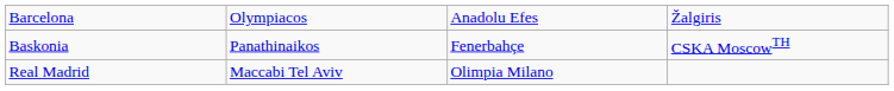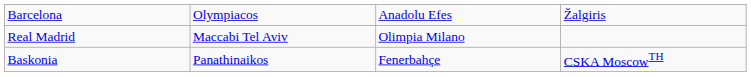 <table class="wikitable" style="table-layout:fixed;width:100%;">
 <tr>
 <td width=25%> <a href='#'>Barcelona</a></td>
 <td width=25%> <a href='#'>Olympiacos</a></td>
 <td width=25%> <a href='#'>Anadolu Efes</a></td>
 <td width=25%> <a href='#'>Žalgiris</a></td>
 </tr>
 <tr>
+<td> <a href='#'>Real Madrid</a></td>
+<td> <a href='#'>Maccabi Tel Aviv</a></td>
+<td> <a href='#'>Olimpia Milano</a></td>
+<td></td>
+</tr>
+<tr>
 <td width=25%> <a href='#'>Baskonia</a></td>
 <td width=25%> <a href='#'>Panathinaikos</a></td>
 <td width=25%> <a href='#'>Fenerbahçe</a></td>
 <td width=25%> <a href='#'>CSKA Moscow</a><sup><a href='#'>TH</a></sup></td>
 </tr>
-<tr>
-<td> <a href='#'>Real Madrid</a></td>
-<td> <a href='#'>Maccabi Tel Aviv</a></td>
-<td> <a href='#'>Olimpia Milano</a></td>
-<td></td>
-</tr>
 </table>
